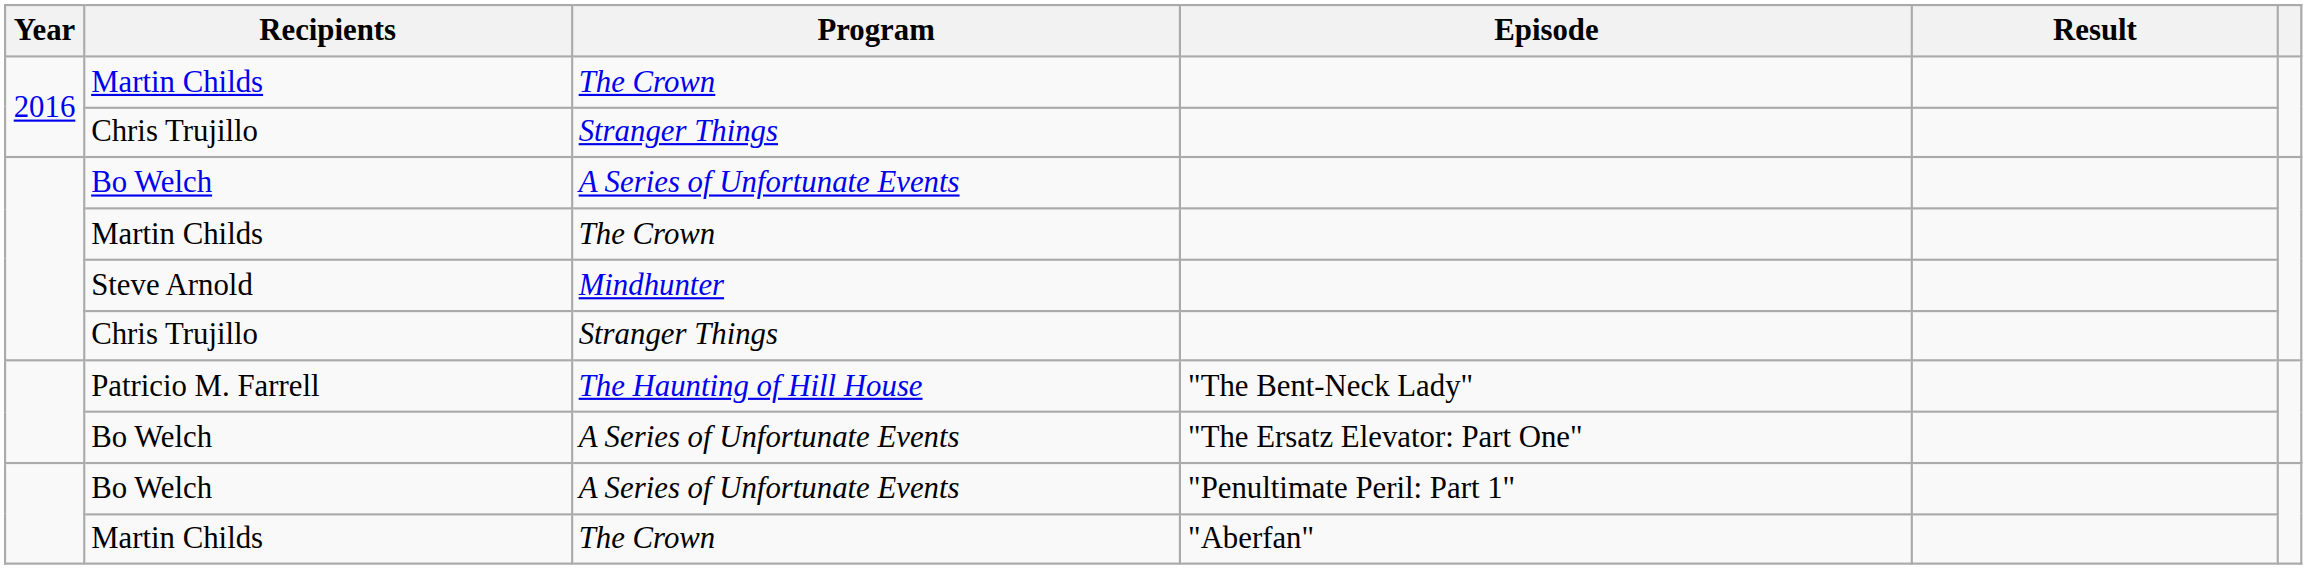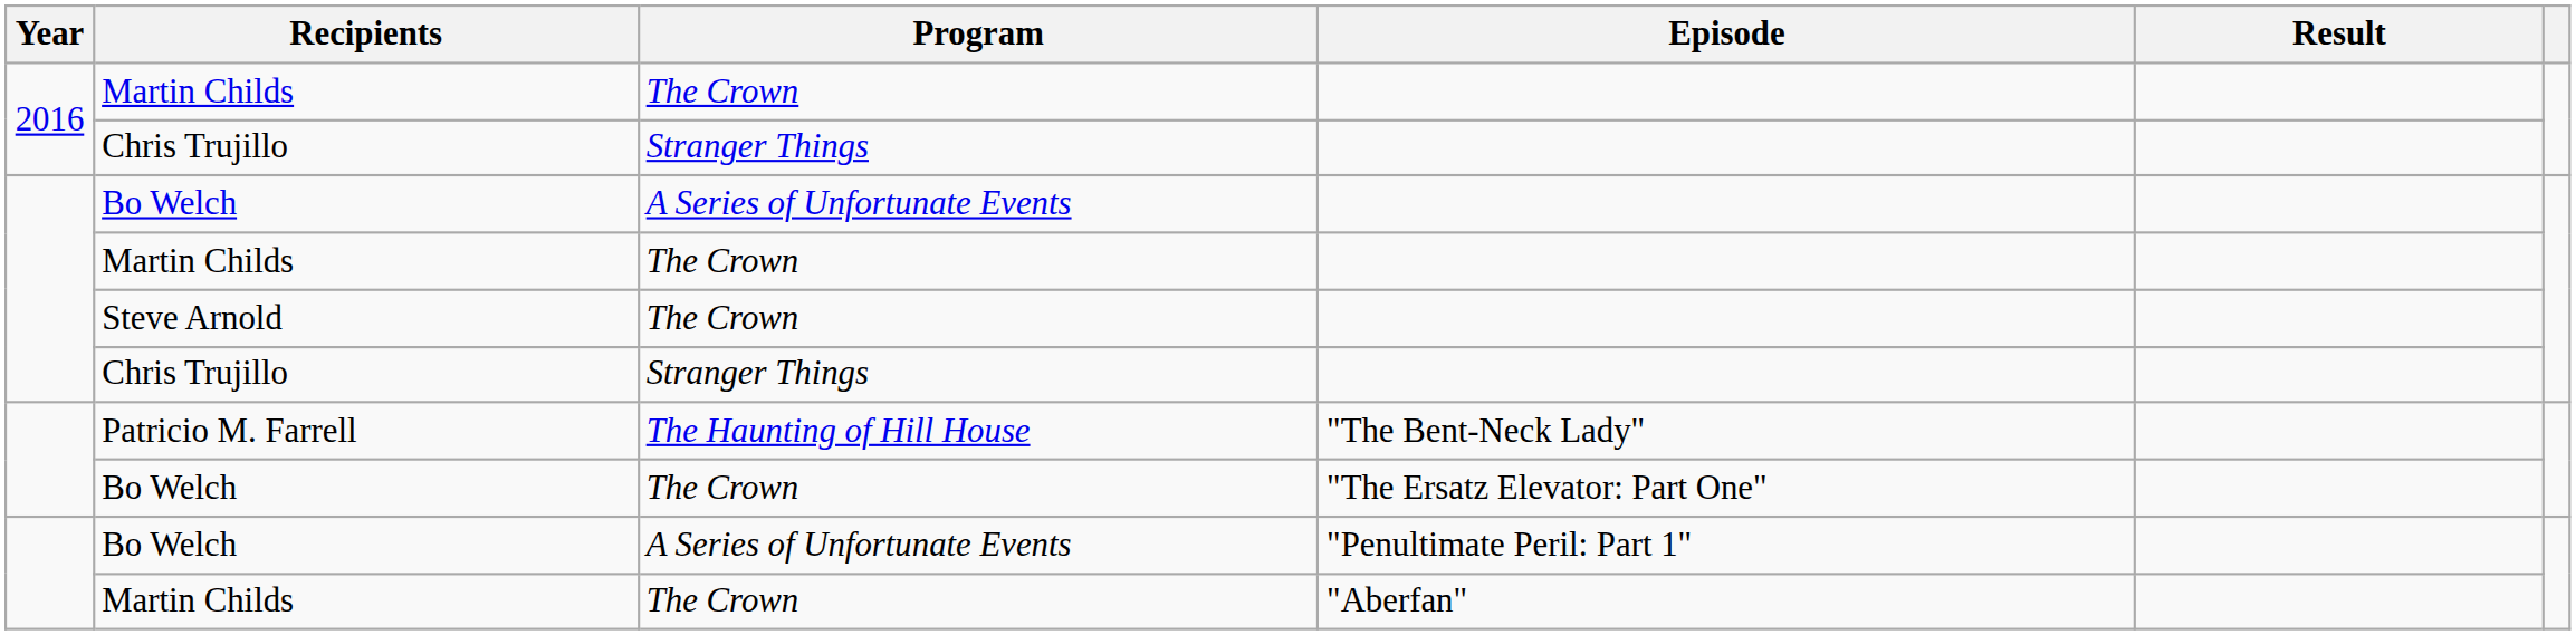 <table class="wikitable plainrowheaders" style="font-size: 90%" width=85%>
 <tr>
 <th scope="col" style="width:2%;">Year</th>
 <th scope="col" style="width:20%;">Recipients</th>
 <th scope="col" style="width:25%;">Program</th>
 <th scope="col" style="width:30%;">Episode</th>
 <th scope="col" style="width:15%;">Result</th>
 <th scope="col" class="unsortable" style="width:1%;"></th>
 </tr>
 <tr>
 <td rowspan="2" style="text-align:center;"><a href='#'>2016</a></td>
 <td><a href='#'>Martin Childs</a></td>
 <td><em><a href='#'>The Crown</a></em></td>
 <td></td>
 <td></td>
 <td rowspan="2" style="text-align:center;"></td>
 </tr>
 <tr>
 <td>Chris Trujillo</td>
 <td><em><a href='#'>Stranger Things</a></em></td>
 <td></td>
 <td></td>
 </tr>
 <tr>
 <td rowspan="4"></td>
 <td><a href='#'>Bo Welch</a></td>
 <td><em><a href='#'>A Series of Unfortunate Events</a></em></td>
 <td></td>
 <td></td>
 <td rowspan="4"></td>
 </tr>
 <tr>
 <td>Martin Childs</td>
 <td><em>The Crown</em></td>
 <td></td>
 <td></td>
 </tr>
 <tr>
 <td>Steve Arnold</td>
-<td><em><a href='#'>Mindhunter</a></em></td>
+<td><em>The Crown</em></td>
 <td></td>
 <td></td>
 </tr>
 <tr>
 <td>Chris Trujillo</td>
 <td><em>Stranger Things</em></td>
 <td></td>
 <td></td>
 </tr>
 <tr>
 <td rowspan="2"></td>
 <td>Patricio M. Farrell</td>
 <td><em><a href='#'>The Haunting of Hill House</a></em></td>
 <td>"The Bent-Neck Lady"</td>
 <td></td>
 <td rowspan="2"></td>
 </tr>
 <tr>
 <td>Bo Welch</td>
-<td><em>A Series of Unfortunate Events</em></td>
+<td><em>The Crown</em></td>
 <td>"The Ersatz Elevator: Part One"</td>
 <td></td>
 </tr>
 <tr>
 <td rowspan="2"></td>
 <td>Bo Welch</td>
 <td><em>A Series of Unfortunate Events</em></td>
 <td>"Penultimate Peril: Part 1"</td>
 <td></td>
 <td rowspan="2"></td>
 </tr>
 <tr>
 <td>Martin Childs</td>
 <td><em>The Crown</em></td>
 <td>"Aberfan"</td>
 <td></td>
 </tr>
 </table>
